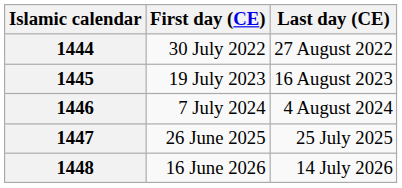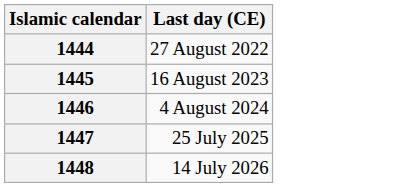 <table class=wikitable style="text-align:right">
 <tr>
 <th scope="col">Islamic calendar</th>
-<th scope="col">First day (<a href='#'>CE</a>)</th>
 <th scope="col">Last day (CE)</th>
 </tr>
 <tr>
 <th scope="row">1444</th>
-<td>30 July 2022</td>
 <td>27 August 2022</td>
 </tr>
 <tr>
 <th scope="row">1445</th>
-<td>19 July 2023</td>
 <td>16 August 2023</td>
 </tr>
 <tr>
 <th scope="row">1446</th>
-<td>7 July 2024</td>
 <td>4 August 2024</td>
 </tr>
 <tr>
 <th scope="row">1447</th>
-<td>26 June 2025</td>
 <td>25 July 2025</td>
 </tr>
 <tr>
 <th scope="row">1448</th>
-<td>16 June 2026</td>
 <td>14 July 2026</td>
 </tr>
 </table>
